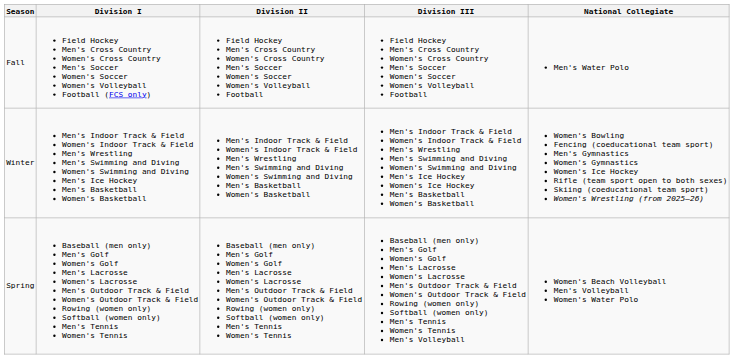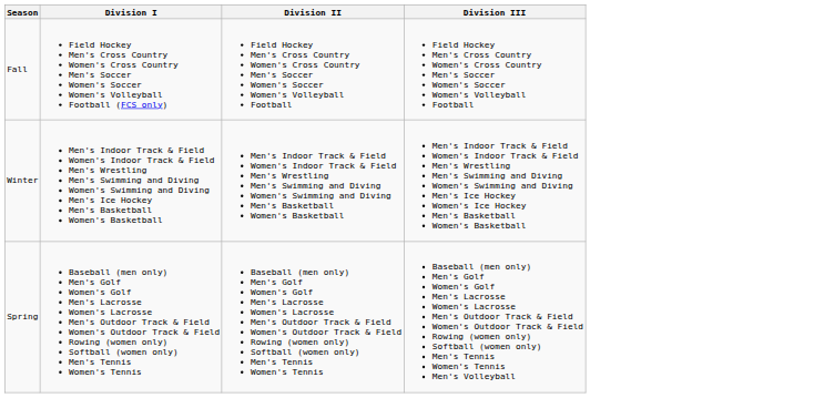 <table class="wikitable">
 <tr>
 <th>Season</th>
 <th>Division I</th>
 <th>Division II</th>
 <th>Division III</th>
-<th>National Collegiate</th>
 </tr>
 <tr>
 <td>Fall</td>
 <td><br><ul><li>Field Hockey</li><li>Men's Cross Country</li><li>Women's Cross Country</li><li>Men's Soccer</li><li>Women's Soccer</li><li>Women's Volleyball</li><li>Football (<a href='#'>FCS only</a>)</li></ul></td>
 <td><br><ul><li>Field Hockey</li><li>Men's Cross Country</li><li>Women's Cross Country</li><li>Men's Soccer</li><li>Women's Soccer</li><li>Women's Volleyball</li><li>Football</li></ul></td>
 <td><br><ul><li>Field Hockey</li><li>Men's Cross Country</li><li>Women's Cross Country</li><li>Men's Soccer</li><li>Women's Soccer</li><li>Women's Volleyball</li><li>Football</li></ul></td>
-<td><br><ul><li>Men's Water Polo</li></ul></td>
 </tr>
 <tr>
 <td>Winter</td>
 <td><br><ul><li>Men's Indoor Track & Field</li><li>Women's Indoor Track & Field</li><li>Men's Wrestling</li><li>Men's Swimming and Diving</li><li>Women's Swimming and Diving</li><li>Men's Ice Hockey</li><li>Men's Basketball</li><li>Women's Basketball</li></ul></td>
 <td><br><ul><li>Men's Indoor Track & Field</li><li>Women's Indoor Track & Field</li><li>Men's Wrestling</li><li>Men's Swimming and Diving</li><li>Women's Swimming and Diving</li><li>Men's Basketball</li><li>Women's Basketball</li></ul></td>
 <td><br><ul><li>Men's Indoor Track & Field</li><li>Women's Indoor Track & Field</li><li>Men's Wrestling</li><li>Men's Swimming and Diving</li><li>Women's Swimming and Diving</li><li>Men's Ice Hockey</li><li>Women's Ice Hockey</li><li>Men's Basketball</li><li>Women's Basketball</li></ul></td>
-<td><br><ul><li>Women's Bowling</li><li>Fencing (coeducational team sport)</li><li>Men's Gymnastics</li><li>Women's Gymnastics</li><li>Women's Ice Hockey</li><li>Rifle (team sport open to both sexes)</li><li>Skiing (coeducational team sport)</li><li><em>Women's Wrestling (from 2025–26)</em></li></ul></td>
 </tr>
 <tr>
 <td>Spring</td>
 <td><br><ul><li>Baseball (men only)</li><li>Men's Golf</li><li>Women's Golf</li><li>Men's Lacrosse</li><li>Women's Lacrosse</li><li>Men's Outdoor Track & Field</li><li>Women's Outdoor Track & Field</li><li>Rowing (women only)</li><li>Softball (women only)</li><li>Men's Tennis</li><li>Women's Tennis</li></ul></td>
 <td><br><ul><li>Baseball (men only)</li><li>Men's Golf</li><li>Women's Golf</li><li>Men's Lacrosse</li><li>Women's Lacrosse</li><li>Men's Outdoor Track & Field</li><li>Women's Outdoor Track & Field</li><li>Rowing (women only)</li><li>Softball (women only)</li><li>Men's Tennis</li><li>Women's Tennis</li></ul></td>
 <td><br><ul><li>Baseball (men only)</li><li>Men's Golf</li><li>Women's Golf</li><li>Men's Lacrosse</li><li>Women's Lacrosse</li><li>Men's Outdoor Track & Field</li><li>Women's Outdoor Track & Field</li><li>Rowing (women only)</li><li>Softball (women only)</li><li>Men's Tennis</li><li>Women's Tennis</li><li>Men's Volleyball</li></ul></td>
-<td><br><ul><li>Women's Beach Volleyball</li><li>Men's Volleyball</li><li>Women's Water Polo</li></ul></td>
 </tr>
 </table>
